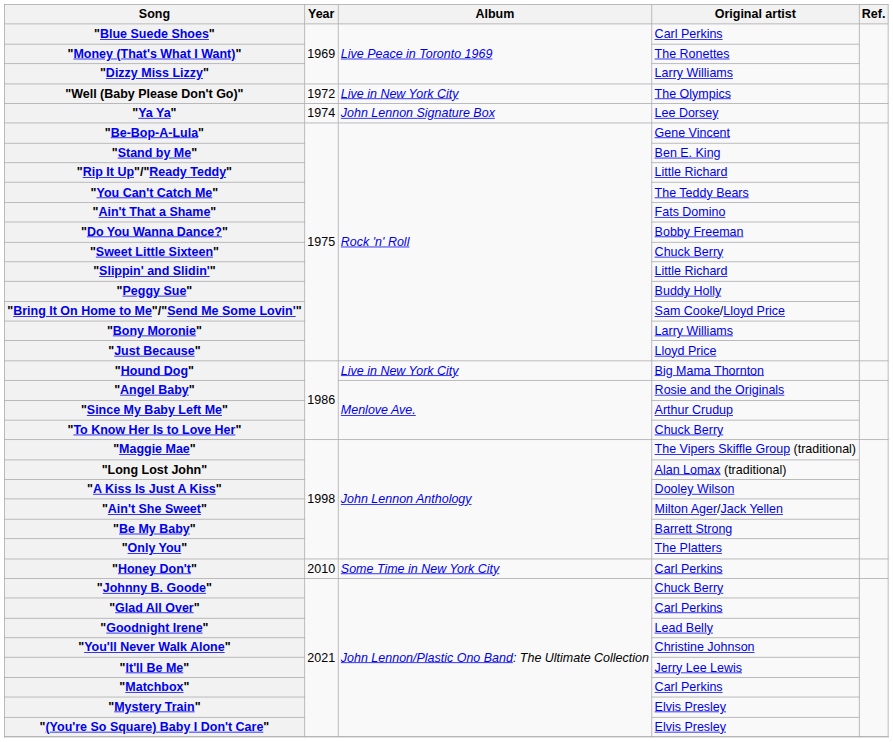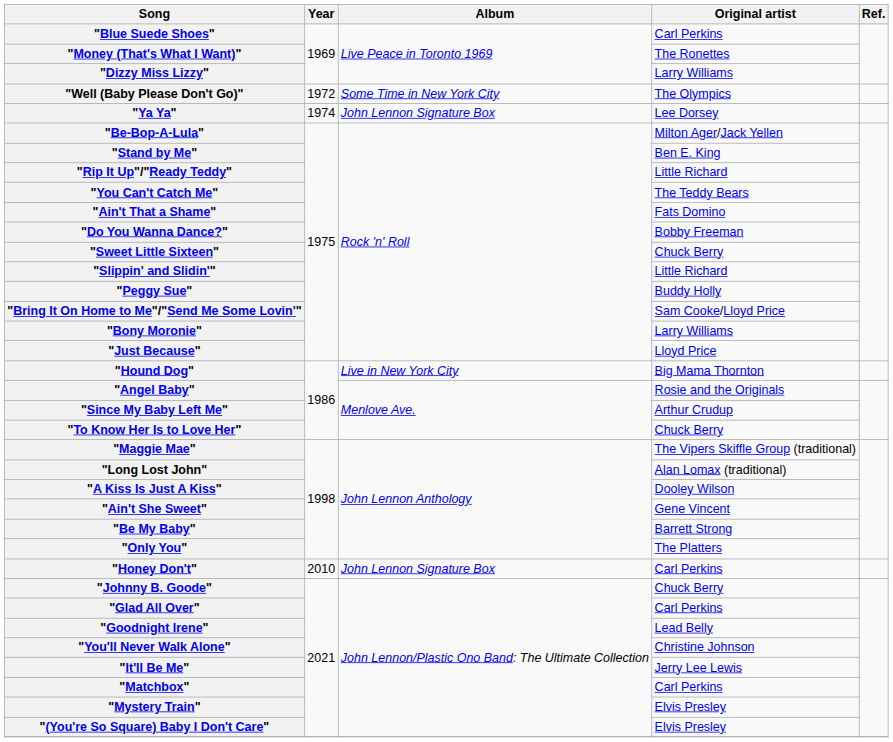 <table class="wikitable sortable plainrowheaders" border="1">
 <tr>
 <th scope="col">Song</th>
 <th scope="col">Year</th>
 <th scope="col">Album</th>
 <th scope="col">Original artist</th>
 <th scope="col" class="unsortable">Ref.</th>
 </tr>
 <tr>
 <th scope="row">"<a href='#'>Blue Suede Shoes</a>"</th>
 <td rowspan="3">1969</td>
 <td rowspan="3"><em><a href='#'>Live Peace in Toronto 1969</a></em></td>
 <td><a href='#'>Carl Perkins</a></td>
 <td rowspan="3"></td>
 </tr>
 <tr>
 <th scope="row">"<a href='#'>Money (That's What I Want)</a>"</th>
 <td><a href='#'>The Ronettes</a></td>
 </tr>
 <tr>
 <th scope="row">"<a href='#'>Dizzy Miss Lizzy</a>"</th>
 <td><a href='#'>Larry Williams</a></td>
 </tr>
 <tr>
 <th scope="row">"Well (Baby Please Don't Go)"</th>
 <td rowspan="1">1972</td>
-<td rowspan="1"><em><a href='#'>Live in New York City</a></em></td>
+<td rowspan="1"><em><a href='#'>Some Time in New York City</a></em></td>
 <td><a href='#'>The Olympics</a></td>
 <td rowspan="1"></td>
 </tr>
 <tr>
 <th scope="row">"<a href='#'>Ya Ya</a>"</th>
 <td rowspan="1">1974</td>
 <td rowspan="1"><em><a href='#'>John Lennon Signature Box</a></em></td>
 <td><a href='#'>Lee Dorsey</a></td>
 <td rowspan="1"></td>
 </tr>
 <tr>
 <th scope="row">"<a href='#'>Be-Bop-A-Lula</a>"</th>
 <td rowspan="12">1975</td>
 <td rowspan="12"><em><a href='#'>Rock 'n' Roll</a></em></td>
-<td><a href='#'>Gene Vincent</a></td>
+<td><a href='#'>Milton Ager</a>/<a href='#'>Jack Yellen</a></td>
 <td rowspan="12"></td>
 </tr>
 <tr>
 <th scope="row">"<a href='#'>Stand by Me</a>"</th>
 <td><a href='#'>Ben E. King</a></td>
 </tr>
 <tr>
 <th scope="row">"<a href='#'>Rip It Up</a>"/"<a href='#'>Ready Teddy</a>"</th>
 <td><a href='#'>Little Richard</a></td>
 </tr>
 <tr>
 <th scope="row">"<a href='#'>You Can't Catch Me</a>"</th>
 <td><a href='#'>The Teddy Bears</a></td>
 </tr>
 <tr>
 <th scope="row">"<a href='#'>Ain't That a Shame</a>"</th>
 <td><a href='#'>Fats Domino</a></td>
 </tr>
 <tr>
 <th scope="row">"<a href='#'>Do You Wanna Dance?</a>"</th>
 <td><a href='#'>Bobby Freeman</a></td>
 </tr>
 <tr>
 <th scope="row">"<a href='#'>Sweet Little Sixteen</a>"</th>
 <td><a href='#'>Chuck Berry</a></td>
 </tr>
 <tr>
 <th scope="row">"<a href='#'>Slippin' and Slidin'</a>"</th>
 <td><a href='#'>Little Richard</a></td>
 </tr>
 <tr>
 <th scope="row">"<a href='#'>Peggy Sue</a>"</th>
 <td><a href='#'>Buddy Holly</a></td>
 </tr>
 <tr>
 <th scope="row">"<a href='#'>Bring It On Home to Me</a>"/"<a href='#'>Send Me Some Lovin'</a>"</th>
 <td><a href='#'>Sam Cooke</a>/<a href='#'>Lloyd Price</a></td>
 </tr>
 <tr>
 <th scope="row">"<a href='#'>Bony Moronie</a>"</th>
 <td><a href='#'>Larry Williams</a></td>
 </tr>
 <tr>
 <th scope="row">"<a href='#'>Just Because</a>"</th>
 <td><a href='#'>Lloyd Price</a></td>
 </tr>
 <tr>
 <th scope="row">"<a href='#'>Hound Dog</a>"</th>
 <td rowspan="4">1986</td>
 <td rowspan="1"><em><a href='#'>Live in New York City</a></em></td>
 <td><a href='#'>Big Mama Thornton</a></td>
 <td rowspan="1"></td>
 </tr>
 <tr>
 <th scope="row">"<a href='#'>Angel Baby</a>"</th>
 <td rowspan="3"><em><a href='#'>Menlove Ave.</a></em></td>
 <td><a href='#'>Rosie and the Originals</a></td>
 <td rowspan="3"></td>
 </tr>
 <tr>
 <th scope="row">"<a href='#'>Since My Baby Left Me</a>"</th>
 <td><a href='#'>Arthur Crudup</a></td>
 </tr>
 <tr>
 <th scope="row">"<a href='#'>To Know Her Is to Love Her</a>"</th>
 <td><a href='#'>Chuck Berry</a></td>
 </tr>
 <tr>
 <th scope="row">"<a href='#'>Maggie Mae</a>"</th>
 <td rowspan="6">1998</td>
 <td rowspan="6"><em><a href='#'>John Lennon Anthology</a></em></td>
 <td><a href='#'>The Vipers Skiffle Group</a> (traditional)</td>
 <td rowspan="6"></td>
 </tr>
 <tr>
 <th scope="row">"Long Lost John"</th>
 <td><a href='#'>Alan Lomax</a> (traditional)</td>
 </tr>
 <tr>
 <th scope="row">"<a href='#'>A Kiss Is Just A Kiss</a>"</th>
 <td><a href='#'>Dooley Wilson</a></td>
 </tr>
 <tr>
 <th scope="row">"<a href='#'>Ain't She Sweet</a>"</th>
-<td><a href='#'>Milton Ager</a>/<a href='#'>Jack Yellen</a></td>
+<td><a href='#'>Gene Vincent</a></td>
 </tr>
 <tr>
 <th scope="row">"<a href='#'>Be My Baby</a>"</th>
 <td><a href='#'>Barrett Strong</a></td>
 </tr>
 <tr>
 <th scope="row">"<a href='#'>Only You</a>"</th>
 <td><a href='#'>The Platters</a></td>
 </tr>
 <tr>
 <th scope="row">"<a href='#'>Honey Don't</a>"</th>
 <td rowspan="1">2010</td>
-<td rowspan="1"><em><a href='#'>Some Time in New York City</a></em></td>
+<td rowspan="1"><em><a href='#'>John Lennon Signature Box</a></em></td>
 <td><a href='#'>Carl Perkins</a></td>
 <td rowspan="1"></td>
 </tr>
 <tr>
 <th scope="row">"<a href='#'>Johnny B. Goode</a>"</th>
 <td rowspan="8">2021</td>
 <td rowspan="8"><em><a href='#'>John Lennon/Plastic Ono Band</a>: The Ultimate Collection</em></td>
 <td><a href='#'>Chuck Berry</a></td>
 <td rowspan="8"></td>
 </tr>
 <tr>
 <th scope="row">"<a href='#'>Glad All Over</a>"</th>
 <td><a href='#'>Carl Perkins</a></td>
 </tr>
 <tr>
 <th scope="row">"<a href='#'>Goodnight Irene</a>"</th>
 <td><a href='#'>Lead Belly</a></td>
 </tr>
 <tr>
 <th scope="row">"<a href='#'>You'll Never Walk Alone</a>"</th>
 <td><a href='#'>Christine Johnson</a></td>
 </tr>
 <tr>
 <th scope="row">"<a href='#'>It'll Be Me</a>"</th>
 <td><a href='#'>Jerry Lee Lewis</a></td>
 </tr>
 <tr>
 <th scope="row">"<a href='#'>Matchbox</a>"</th>
 <td><a href='#'>Carl Perkins</a></td>
 </tr>
 <tr>
 <th scope="row">"<a href='#'>Mystery Train</a>"</th>
 <td><a href='#'>Elvis Presley</a></td>
 </tr>
 <tr>
 <th scope="row">"<a href='#'>(You're So Square) Baby I Don't Care</a>"</th>
 <td><a href='#'>Elvis Presley</a></td>
 </tr>
 <tr>
 </tr>
 </table>
